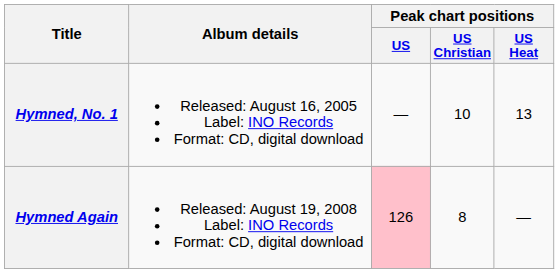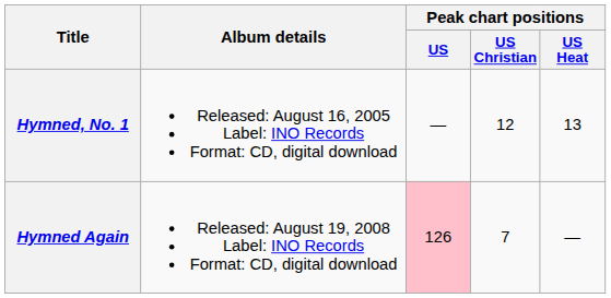 <table class="wikitable plainrowheaders" style="text-align:center;" border="1">
 <tr>
 <th scope="col" rowspan="2" style="width:8em;">Title</th>
 <th scope="col" rowspan="2" style="width:16em;">Album details</th>
 <th scope="col" colspan="3">Peak chart positions</th>
 </tr>
 <tr>
 <th scope="col" style="width:4em;font-size:90%;"><a href='#'>US</a><br></th>
 <th scope="col" style="width:4em;font-size:90%;"><a href='#'>US<br>Christian</a><br></th>
 <th scope="col" style="width:4em;font-size:90%;"><a href='#'>US<br>Heat</a><br></th>
 </tr>
 <tr>
 <th scope="row"><em><a href='#'>Hymned, No. 1</a></em></th>
 <td><br><ul><li>Released: August 16, 2005</li><li>Label: <a href='#'>INO Records</a></li><li>Format: CD, digital download</li></ul></td>
 <td>—</td>
-<td>10</td>
+<td>12</td>
 <td>13</td>
 </tr>
 <tr>
 <th scope="row"><em><a href='#'>Hymned Again</a></em></th>
 <td><br><ul><li>Released: August 19, 2008</li><li>Label: <a href='#'>INO Records</a></li><li>Format: CD, digital download</li></ul></td>
 <td style="background: pink;">126</td>
-<td>8</td>
+<td>7</td>
 <td>—</td>
 </tr>
 </table>
